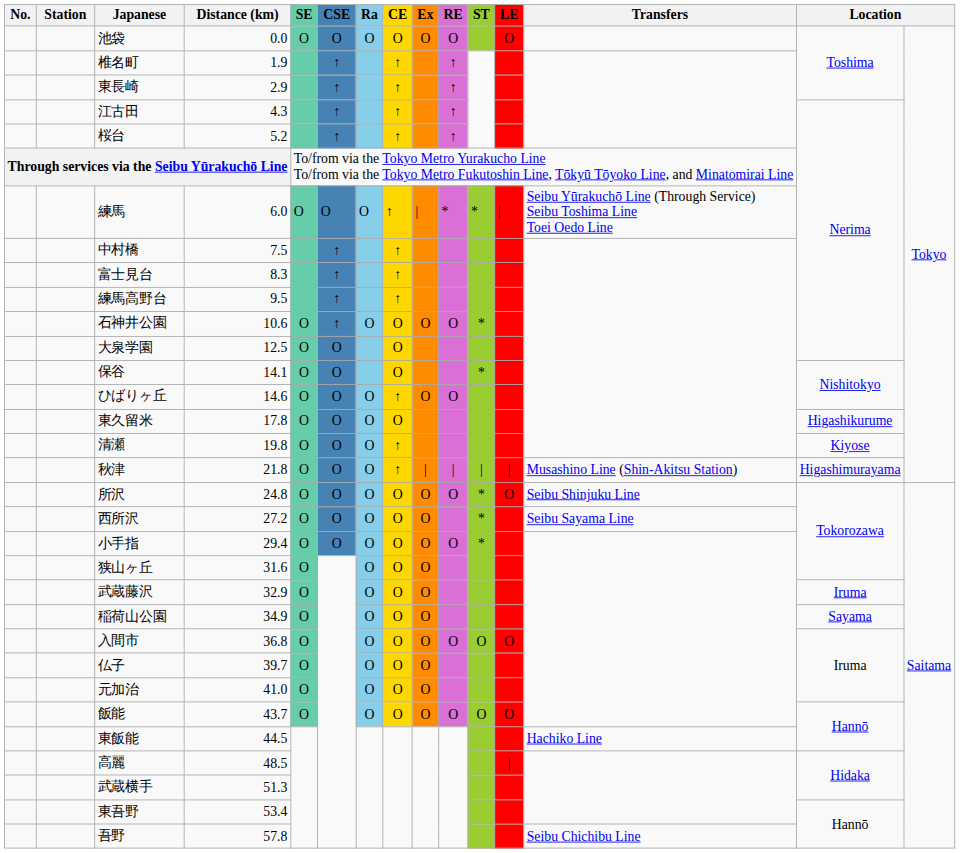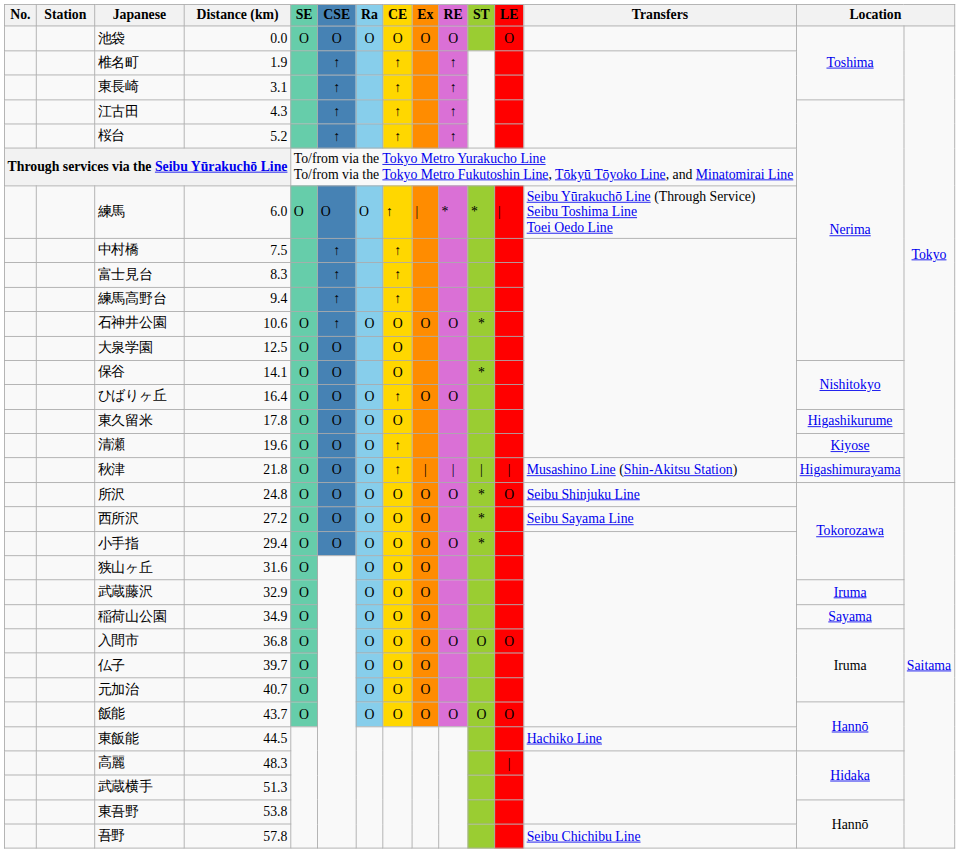 <table class="wikitable">
 <tr>
 <th>No.</th>
 <th>Station</th>
 <th>Japanese</th>
 <th>Distance (km)</th>
 <th style="background-color: MediumAquamarine">SE</th>
 <th style="background-color: SteelBlue">CSE</th>
 <th style="background-color: SkyBlue">Ra</th>
 <th style="background-color: Gold">CE</th>
 <th style="background-color: DarkOrange">Ex</th>
 <th style="background-color: Orchid">RE</th>
 <th style="background-color: YellowGreen">ST</th>
 <th style="background-color: Red">LE</th>
 <th>Transfers</th>
 <th colspan="2">Location</th>
 </tr>
 <tr style="text-align: center; ">
 <td></td>
 <td style="text-align: left; "></td>
 <td style="text-align: left; ">池袋</td>
 <td style="text-align: right; ">0.0</td>
 <td style="background-color: MediumAquamarine; ">O</td>
 <td style="background-color: SteelBlue; ">O</td>
 <td style="background-color: skyblue; ">O</td>
 <td style="background-color: Gold; ">O</td>
 <td style="background-color: DarkOrange; ">O</td>
 <td style="background-color: Orchid; ">O</td>
 <td style="background-color: YellowGreen; "></td>
 <td style="background-color: red; ">O</td>
 <td style="text-align: left; "></td>
 <td rowspan="3"><a href='#'>Toshima</a></td>
 <td rowspan="17"><a href='#'>Tokyo</a></td>
 </tr>
 <tr style="text-align: center; ">
 <td></td>
 <td style="text-align: left; "></td>
 <td style="text-align: left; ">椎名町</td>
 <td style="text-align: right; ">1.9</td>
 <td style="background-color: MediumAquamarine; "></td>
 <td style="background-color: SteelBlue; ">↑</td>
 <td style="background-color: skyblue; "></td>
 <td style="background-color: Gold; ">↑</td>
 <td style="background-color: DarkOrange; "></td>
 <td style="background-color: Orchid; ">↑</td>
 <td rowspan="4"> </td>
 <td style="background-color: red; "></td>
 <td rowspan="4"> </td>
 </tr>
 <tr style="text-align: center; ">
 <td></td>
 <td style="text-align: left; "></td>
 <td style="text-align: left; ">東長崎</td>
-<td style="text-align: right; ">2.9</td>
+<td style="text-align: right; ">3.1</td>
 <td style="background-color: MediumAquamarine; "></td>
 <td style="background-color: SteelBlue; ">↑</td>
 <td style="background-color: skyblue; "></td>
 <td style="background-color: Gold; ">↑</td>
 <td style="background-color: DarkOrange; "></td>
 <td style="background-color: Orchid; ">↑</td>
 <td style="background-color: red; "></td>
 </tr>
 <tr style="text-align: center; ">
 <td></td>
 <td style="text-align: left; "></td>
 <td style="text-align: left; ">江古田</td>
 <td style="text-align: right; ">4.3</td>
 <td style="background-color: MediumAquamarine; "></td>
 <td style="background-color: SteelBlue; ">↑</td>
 <td style="background-color: skyblue; "></td>
 <td style="background-color: Gold; ">↑</td>
 <td style="background-color: DarkOrange; "></td>
 <td style="background-color: Orchid; ">↑</td>
 <td style="background-color: red; "></td>
 <td rowspan="9"><a href='#'>Nerima</a></td>
 </tr>
 <tr style="text-align: center; ">
 <td></td>
 <td style="text-align: left; "></td>
 <td style="text-align: left; ">桜台</td>
 <td style="text-align: right; ">5.2</td>
 <td style="background-color: MediumAquamarine; "></td>
 <td style="background-color: SteelBlue; ">↑</td>
 <td style="background-color: skyblue; "></td>
 <td style="background-color: Gold; ">↑</td>
 <td style="background-color: DarkOrange; "></td>
 <td style="background-color: Orchid; ">↑</td>
 <td style="background-color: red; "></td>
 </tr>
 <tr>
 <th colspan="4">Through services via the  <a href='#'>Seibu Yūrakuchō Line</a></th>
 <td colspan="9">To/from  via the  <a href='#'>Tokyo Metro Yurakucho Line</a><br> To/from  via the  <a href='#'>Tokyo Metro Fukutoshin Line</a>,  <a href='#'>Tōkyū Tōyoko Line</a>, and  <a href='#'>Minatomirai Line</a></td>
 </tr>
 <tr>
 <td></td>
 <td style="text-align: left; "></td>
 <td style="text-align: left; ">練馬</td>
 <td style="text-align: right; ">6.0</td>
 <td style="background-color: MediumAquamarine; ">O</td>
 <td style="background-color: SteelBlue; ">O</td>
 <td style="background-color: skyblue; ">O</td>
 <td style="background-color: Gold; ">↑</td>
 <td style="background-color: DarkOrange; ">|</td>
 <td style="background-color: Orchid; ">*</td>
 <td style="background-color: YellowGreen; ">*</td>
 <td style="background-color: red; ">|</td>
 <td style="text-align: left; "> <a href='#'>Seibu Yūrakuchō Line</a> (Through Service) <br> <a href='#'>Seibu Toshima Line</a><br> <a href='#'>Toei Oedo Line</a></td>
 </tr>
 <tr style="text-align: center; ">
 <td></td>
 <td style="text-align: left; "></td>
 <td style="text-align: left; ">中村橋</td>
 <td style="text-align: right; ">7.5</td>
 <td style="background-color: MediumAquamarine; "></td>
 <td style="background-color: SteelBlue; ">↑</td>
 <td style="background-color: skyblue; "></td>
 <td style="background-color: Gold; ">↑</td>
 <td style="background-color: DarkOrange; "></td>
 <td style="background-color: Orchid; "></td>
 <td style="background-color: YellowGreen; "></td>
 <td style="background-color: red; "></td>
 <td rowspan="9"> </td>
 </tr>
 <tr style="text-align: center; ">
 <td></td>
 <td style="text-align: left; "></td>
 <td style="text-align: left; ">富士見台</td>
 <td style="text-align: right; ">8.3</td>
 <td style="background-color: MediumAquamarine; "></td>
 <td style="background-color: SteelBlue; ">↑</td>
 <td style="background-color: skyblue; "></td>
 <td style="background-color: Gold; ">↑</td>
 <td style="background-color: DarkOrange; "></td>
 <td style="background-color: Orchid; "></td>
 <td style="background-color: YellowGreen; "></td>
 <td style="background-color: red; "></td>
 </tr>
 <tr style="text-align: center; ">
 <td></td>
 <td style="text-align: left; "></td>
 <td style="text-align: left; ">練馬高野台</td>
-<td style="text-align: right; ">9.5</td>
+<td style="text-align: right; ">9.4</td>
 <td style="background-color: MediumAquamarine; "></td>
 <td style="background-color: SteelBlue; ">↑</td>
 <td style="background-color: skyblue; "></td>
 <td style="background-color: Gold; ">↑</td>
 <td style="background-color: DarkOrange; "></td>
 <td style="background-color: Orchid; "></td>
 <td style="background-color: YellowGreen; "></td>
 <td style="background-color: red; "></td>
 </tr>
 <tr style="text-align: center; ">
 <td></td>
 <td style="text-align: left; "></td>
 <td style="text-align: left; ">石神井公園</td>
 <td style="text-align: right; ">10.6</td>
 <td style="background-color: MediumAquamarine; ">O</td>
 <td style="background-color: SteelBlue; ">↑</td>
 <td style="background-color: skyblue; ">O</td>
 <td style="background-color: Gold; ">O</td>
 <td style="background-color: DarkOrange; ">O</td>
 <td style="background-color: Orchid; ">O</td>
 <td style="background-color: YellowGreen; ">*</td>
 <td style="background-color: red; "></td>
 </tr>
 <tr style="text-align: center; ">
 <td></td>
 <td style="text-align: left; "></td>
 <td style="text-align: left; ">大泉学園</td>
 <td style="text-align: right; ">12.5</td>
 <td style="background-color: MediumAquamarine; ">O</td>
 <td style="background-color: SteelBlue; ">O</td>
 <td style="background-color: skyblue; "></td>
 <td style="background-color: Gold; ">O</td>
 <td style="background-color: DarkOrange; "></td>
 <td style="background-color: Orchid; "></td>
 <td style="background-color: YellowGreen; "></td>
 <td style="background-color: red; "></td>
 </tr>
 <tr style="text-align: center; ">
 <td></td>
 <td style="text-align: left; "></td>
 <td style="text-align: left; ">保谷</td>
 <td style="text-align: right; ">14.1</td>
 <td style="background-color: MediumAquamarine; ">O</td>
 <td style="background-color: SteelBlue; ">O</td>
 <td style="background-color: skyblue; "></td>
 <td style="background-color: Gold; ">O</td>
 <td style="background-color: DarkOrange; "></td>
 <td style="background-color: Orchid; "></td>
 <td style="background-color: YellowGreen; ">*</td>
 <td style="background-color: red; "></td>
 <td rowspan="2"><a href='#'>Nishitokyo</a></td>
 </tr>
 <tr style="text-align: center; ">
 <td></td>
 <td style="text-align: left; "></td>
 <td style="text-align: left; ">ひばりヶ丘</td>
-<td style="text-align: right; ">14.6</td>
+<td style="text-align: right; ">16.4</td>
 <td style="background-color: MediumAquamarine; ">O</td>
 <td style="background-color: SteelBlue; ">O</td>
 <td style="background-color: skyblue; ">O</td>
 <td style="background-color: Gold; ">↑</td>
 <td style="background-color: DarkOrange; ">O</td>
 <td style="background-color: Orchid; ">O</td>
 <td style="background-color: YellowGreen; "></td>
 <td style="background-color: red; "></td>
 </tr>
 <tr style="text-align: center; ">
 <td></td>
 <td style="text-align: left; "></td>
 <td style="text-align: left; ">東久留米</td>
 <td style="text-align: right; ">17.8</td>
 <td style="background-color: MediumAquamarine; ">O</td>
 <td style="background-color: SteelBlue; ">O</td>
 <td style="background-color: skyblue; ">O</td>
 <td style="background-color: Gold; ">O</td>
 <td style="background-color: DarkOrange; "></td>
 <td style="background-color: Orchid; "></td>
 <td style="background-color: YellowGreen; "></td>
 <td style="background-color: red; "></td>
 <td><a href='#'>Higashikurume</a></td>
 </tr>
 <tr style="text-align: center; ">
 <td></td>
 <td style="text-align: left; "></td>
 <td style="text-align: left; ">清瀬</td>
-<td style="text-align: right; ">19.8</td>
+<td style="text-align: right; ">19.6</td>
 <td style="background-color: MediumAquamarine; ">O</td>
 <td style="background-color: SteelBlue; ">O</td>
 <td style="background-color: skyblue; ">O</td>
 <td style="background-color: Gold; ">↑</td>
 <td style="background-color: DarkOrange; "></td>
 <td style="background-color: Orchid; "></td>
 <td style="background-color: YellowGreen; "></td>
 <td style="background-color: red; "></td>
 <td><a href='#'>Kiyose</a></td>
 </tr>
 <tr style="text-align: center; ">
 <td></td>
 <td style="text-align: left; "></td>
 <td style="text-align: left; ">秋津</td>
 <td style="text-align: right; ">21.8</td>
 <td style="background-color: MediumAquamarine; ">O</td>
 <td style="background-color: SteelBlue; ">O</td>
 <td style="background-color: skyblue; ">O</td>
 <td style="background-color: Gold; ">↑</td>
 <td style="background-color: DarkOrange; ">|</td>
 <td style="background-color: Orchid; ">|</td>
 <td style="background-color: YellowGreen; ">|</td>
 <td style="background-color: red; ">|</td>
 <td style="text-align: left; "> <a href='#'>Musashino Line</a> (<a href='#'>Shin-Akitsu Station</a>)</td>
 <td><a href='#'>Higashimurayama</a></td>
 </tr>
 <tr style="text-align: center; ">
 <td></td>
 <td style="text-align: left; "></td>
 <td style="text-align: left; ">所沢</td>
 <td style="text-align: right; ">24.8</td>
 <td style="background-color: MediumAquamarine; ">O</td>
 <td style="background-color: SteelBlue; ">O</td>
 <td style="background-color: skyblue; ">O</td>
 <td style="background-color: Gold; ">O</td>
 <td style="background-color: DarkOrange; ">O</td>
 <td style="background-color: Orchid; ">O</td>
 <td style="background-color: YellowGreen; ">* </td>
 <td style="background-color: red; ">O</td>
 <td style="text-align: left; "> <a href='#'>Seibu Shinjuku Line</a></td>
 <td rowspan="4"><a href='#'>Tokorozawa</a></td>
 <td rowspan="15"><a href='#'>Saitama</a></td>
 </tr>
 <tr style="text-align: center; ">
 <td></td>
 <td style="text-align: left; "></td>
 <td style="text-align: left; ">西所沢</td>
 <td style="text-align: right; ">27.2</td>
 <td style="background-color: MediumAquamarine; ">O</td>
 <td style="background-color: SteelBlue; ">O</td>
 <td style="background-color: skyblue; ">O</td>
 <td style="background-color: Gold; ">O</td>
 <td style="background-color: DarkOrange; ">O</td>
 <td style="background-color: Orchid; "></td>
 <td style="background-color: YellowGreen; ">* </td>
 <td style="background-color: red; "></td>
 <td style="text-align: left; "> <a href='#'>Seibu Sayama Line</a></td>
 </tr>
 <tr style="text-align: center; ">
 <td></td>
 <td style="text-align: left; "></td>
 <td style="text-align: left; ">小手指</td>
 <td style="text-align: right; ">29.4</td>
 <td style="background-color: MediumAquamarine; ">O</td>
 <td style="background-color: SteelBlue; ">O</td>
 <td style="background-color: skyblue; ">O</td>
 <td style="background-color: Gold; ">O</td>
 <td style="background-color: DarkOrange; ">O</td>
 <td style="background-color: Orchid; ">O</td>
 <td style="background-color: YellowGreen; ">* </td>
 <td style="background-color: red; "></td>
 <td rowspan="8"> </td>
 </tr>
 <tr style="text-align: center; ">
 <td></td>
 <td style="text-align: left; "></td>
 <td style="text-align: left; ">狭山ヶ丘</td>
 <td style="text-align: right; ">31.6</td>
 <td style="background-color: MediumAquamarine; ">O</td>
 <td rowspan="12"> </td>
 <td style="background-color: skyblue; ">O</td>
 <td style="background-color: Gold; ">O</td>
 <td style="background-color: DarkOrange; ">O</td>
 <td style="background-color: Orchid; "></td>
 <td style="background-color: YellowGreen; "></td>
 <td style="background-color: red; "></td>
 </tr>
 <tr style="text-align: center; ">
 <td></td>
 <td style="text-align: left; "></td>
 <td style="text-align: left; ">武蔵藤沢</td>
 <td style="text-align: right; ">32.9</td>
 <td style="background-color: MediumAquamarine; ">O</td>
 <td style="background-color: skyblue; ">O</td>
 <td style="background-color: Gold; ">O</td>
 <td style="background-color: DarkOrange; ">O</td>
 <td style="background-color: Orchid; "></td>
 <td style="background-color: YellowGreen; "></td>
 <td style="background-color: red; "></td>
 <td><a href='#'>Iruma</a></td>
 </tr>
 <tr style="text-align: center; ">
 <td></td>
 <td style="text-align: left; "></td>
 <td style="text-align: left; ">稲荷山公園</td>
 <td style="text-align: right; ">34.9</td>
 <td style="background-color: MediumAquamarine; ">O</td>
 <td style="background-color: skyblue; ">O</td>
 <td style="background-color: Gold; ">O</td>
 <td style="background-color: DarkOrange; ">O</td>
 <td style="background-color: Orchid; "></td>
 <td style="background-color: YellowGreen; "></td>
 <td style="background-color: red; "></td>
 <td><a href='#'>Sayama</a></td>
 </tr>
 <tr style="text-align: center; ">
 <td></td>
 <td style="text-align: left; "></td>
 <td style="text-align: left; ">入間市</td>
 <td style="text-align: right; ">36.8</td>
 <td style="background-color: MediumAquamarine; ">O</td>
 <td style="background-color: skyblue; ">O</td>
 <td style="background-color: Gold; ">O</td>
 <td style="background-color: DarkOrange; ">O</td>
 <td style="background-color: Orchid; ">O</td>
 <td style="background-color: YellowGreen; ">O</td>
 <td style="background-color: red; ">O</td>
 <td rowspan="3">Iruma</td>
 </tr>
 <tr style="text-align: center; ">
 <td></td>
 <td style="text-align: left; "></td>
 <td style="text-align: left; ">仏子</td>
 <td style="text-align: right; ">39.7</td>
 <td style="background-color: MediumAquamarine; ">O</td>
 <td style="background-color: skyblue; ">O</td>
 <td style="background-color: Gold; ">O</td>
 <td style="background-color: DarkOrange; ">O</td>
 <td style="background-color: Orchid; "></td>
 <td style="background-color: YellowGreen; "></td>
 <td style="background-color: red; "></td>
 </tr>
 <tr style="text-align: center; ">
 <td></td>
 <td style="text-align: left; "></td>
 <td style="text-align: left; ">元加治</td>
-<td style="text-align: right; ">41.0</td>
+<td style="text-align: right; ">40.7</td>
 <td style="background-color: MediumAquamarine; ">O</td>
 <td style="background-color: skyblue; ">O</td>
 <td style="background-color: Gold; ">O</td>
 <td style="background-color: DarkOrange; ">O</td>
 <td style="background-color: Orchid; "></td>
 <td style="background-color: YellowGreen; "></td>
 <td style="background-color: red; "></td>
 </tr>
 <tr style="text-align: center; ">
 <td></td>
 <td style="text-align: left; "></td>
 <td style="text-align: left; ">飯能</td>
 <td style="text-align: right; ">43.7</td>
 <td style="background-color: MediumAquamarine; ">O</td>
 <td style="background-color: skyblue; ">O</td>
 <td style="background-color: Gold; ">O</td>
 <td style="background-color: DarkOrange; ">O</td>
 <td style="background-color: Orchid; ">O</td>
 <td style="background-color: YellowGreen; ">O</td>
 <td style="background-color: red; ">O</td>
 <td rowspan="2"><a href='#'>Hannō</a></td>
 </tr>
 <tr style="text-align: center; ">
 <td></td>
 <td style="text-align: left; "></td>
 <td style="text-align: left; ">東飯能</td>
 <td style="text-align: right; ">44.5</td>
 <td rowspan="5"> </td>
 <td rowspan="5"> </td>
 <td rowspan="5"> </td>
 <td rowspan="5" style="background-color: ; "> </td>
 <td rowspan="5"> </td>
 <td style="background-color: YellowGreen; "></td>
 <td style="background-color: red; "></td>
 <td style="text-align: left; "> <a href='#'>Hachiko Line</a></td>
 </tr>
 <tr style="text-align: center; ">
 <td></td>
 <td style="text-align: left; "></td>
 <td style="text-align: left; ">高麗</td>
-<td style="text-align: right; ">48.5</td>
+<td style="text-align: right; ">48.3</td>
 <td style="background-color: YellowGreen; "></td>
 <td style="background-color: red; ">|</td>
 <td rowspan="3"> </td>
 <td rowspan="2"><a href='#'>Hidaka</a></td>
 </tr>
 <tr style="text-align: center; ">
 <td></td>
 <td style="text-align: left; "></td>
 <td style="text-align: left; ">武蔵横手</td>
 <td style="text-align: right; ">51.3</td>
 <td style="background-color: YellowGreen; "></td>
 <td style="background-color: red; "></td>
 </tr>
 <tr style="text-align: center; ">
 <td></td>
 <td style="text-align: left; "></td>
 <td style="text-align: left; ">東吾野</td>
-<td style="text-align: right; ">53.4</td>
+<td style="text-align: right; ">53.8</td>
 <td style="background-color: YellowGreen; "></td>
 <td style="background-color: red; "></td>
 <td rowspan="2">Hannō</td>
 </tr>
 <tr style="text-align: center; ">
 <td></td>
 <td style="text-align: left; "></td>
 <td style="text-align: left; ">吾野</td>
 <td style="text-align: right; ">57.8</td>
 <td style="background-color: YellowGreen; "></td>
 <td style="background-color: red; "></td>
 <td style="text-align: left; "> <a href='#'>Seibu Chichibu Line</a></td>
 </tr>
 </table>
